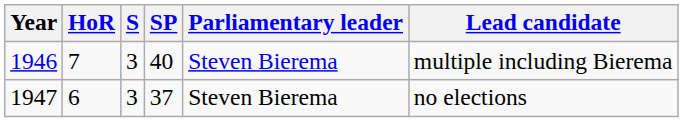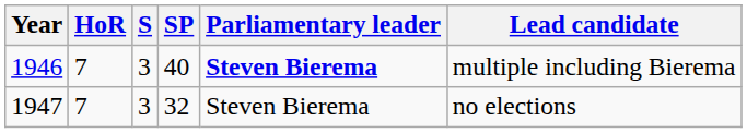 <table class="wikitable">
 <tr>
 <th>Year</th>
 <th><a href='#'>HoR</a></th>
 <th><a href='#'>S</a></th>
 <th><a href='#'>SP</a></th>
 <th><a href='#'>Parliamentary leader</a></th>
 <th><a href='#'>Lead candidate</a></th>
 </tr>
 <tr>
 <td><a href='#'>1946</a></td>
 <td>7</td>
 <td>3</td>
 <td>40</td>
-<td><a href='#'>Steven Bierema</a></td>
+<td><strong><a href='#'>Steven Bierema</a></strong></td>
 <td>multiple including Bierema</td>
 </tr>
 <tr>
 <td>1947</td>
-<td>6</td>
+<td>7</td>
 <td>3</td>
-<td>37</td>
+<td>32</td>
 <td>Steven Bierema</td>
 <td>no elections</td>
 </tr>
 </table>
